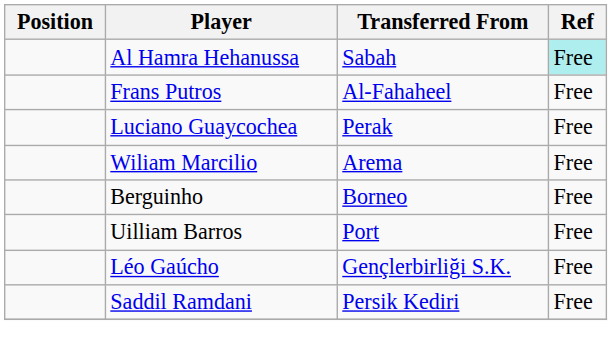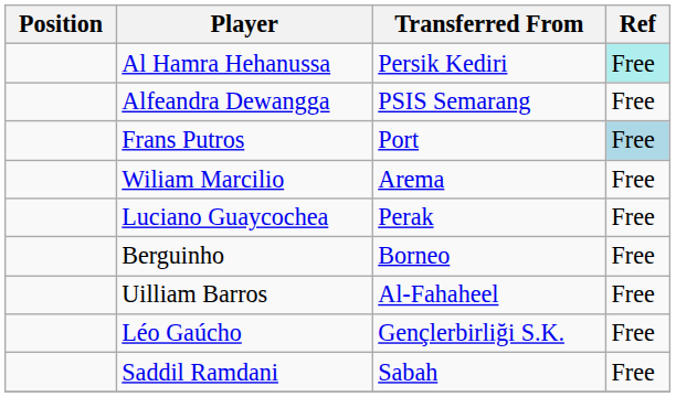 <table class="wikitable sortable" style="width:70%; text-align:center; font-size:100%; text-align:left;">
 <tr>
 <th>Position</th>
 <th>Player</th>
 <th>Transferred From</th>
 <th>Ref</th>
 </tr>
 <tr>
 <td></td>
 <td> <a href='#'>Al Hamra Hehanussa</a></td>
-<td> <a href='#'>Sabah</a></td>
+<td> <a href='#'>Persik Kediri</a></td>
 <td style="background: paleturquoise;">Free</td>
 </tr>
 <tr>
 <td></td>
+<td> <a href='#'>Alfeandra Dewangga</a></td>
+<td> <a href='#'>PSIS Semarang</a></td>
+<td>Free</td>
+</tr>
+<tr>
+<td></td>
 <td> <a href='#'>Frans Putros</a></td>
-<td> <a href='#'>Al-Fahaheel</a></td>
+<td> <a href='#'>Port</a></td>
+<td style="background: lightblue;">Free</td>
+</tr>
+<tr>
+<td></td>
+<td> <a href='#'>Wiliam Marcilio</a></td>
+<td> <a href='#'>Arema</a></td>
 <td>Free</td>
 </tr>
 <tr>
 <td></td>
 <td> <a href='#'>Luciano Guaycochea</a></td>
 <td> <a href='#'>Perak</a></td>
-<td>Free</td>
-</tr>
-<tr>
-<td></td>
-<td> <a href='#'>Wiliam Marcilio</a></td>
-<td> <a href='#'>Arema</a></td>
 <td>Free</td>
 </tr>
 <tr>
 <td></td>
 <td> Berguinho</td>
 <td> <a href='#'>Borneo</a></td>
 <td>Free</td>
 </tr>
 <tr>
 <td></td>
 <td> Uilliam Barros</td>
-<td> <a href='#'>Port</a></td>
+<td> <a href='#'>Al-Fahaheel</a></td>
 <td>Free</td>
 </tr>
 <tr>
 <td></td>
 <td> <a href='#'>Léo Gaúcho</a></td>
 <td> <a href='#'>Gençlerbirliği S.K.</a></td>
 <td>Free</td>
 </tr>
 <tr>
 <td></td>
 <td> <a href='#'>Saddil Ramdani</a></td>
-<td> <a href='#'>Persik Kediri</a></td>
+<td> <a href='#'>Sabah</a></td>
 <td>Free</td>
 </tr>
 <tr>
 </tr>
 </table>
